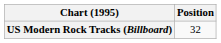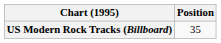 <table class="wikitable plainrowheaders" style="text-align:center">
 <tr>
 <th scope="col">Chart (1995)</th>
 <th scope="col">Position</th>
 </tr>
 <tr>
 <th scope="row">US Modern Rock Tracks (<em>Billboard</em>)</th>
-<td>32</td>
+<td>35</td>
 </tr>
 </table>
